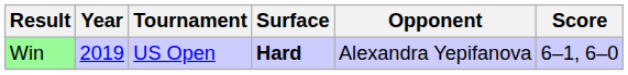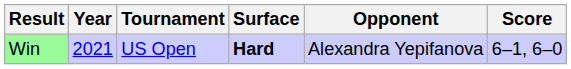 <table class=wikitable style="font-size:96%;">
 <tr>
 <th>Result</th>
 <th>Year</th>
 <th>Tournament</th>
 <th>Surface</th>
 <th>Opponent</th>
 <th>Score</th>
 </tr>
 <tr bgcolor=CCCCFF>
 <td style="background:#98fb98;">Win</td>
-<td><a href='#'>2019</a></td>
+<td><a href='#'>2021</a></td>
 <td><a href='#'>US Open</a></td>
 <td><strong>Hard</strong></td>
 <td> Alexandra Yepifanova</td>
 <td>6–1, 6–0</td>
 </tr>
 </table>
